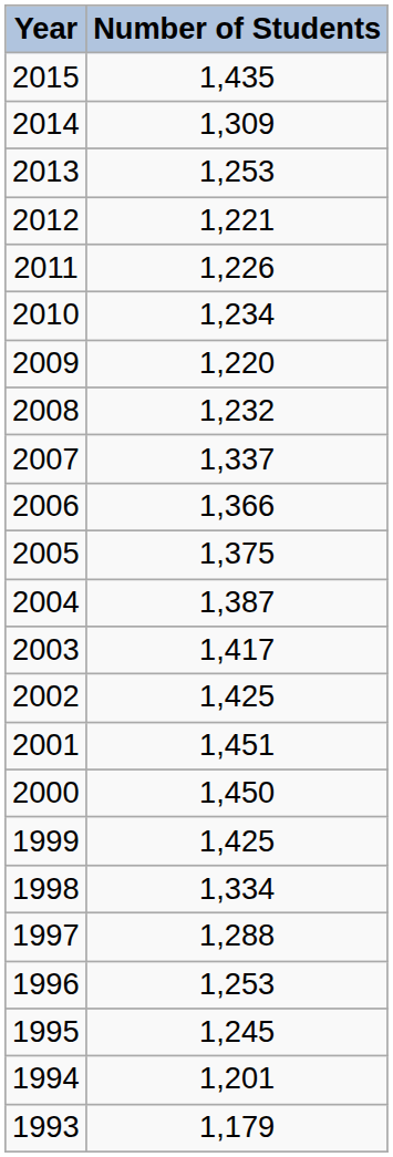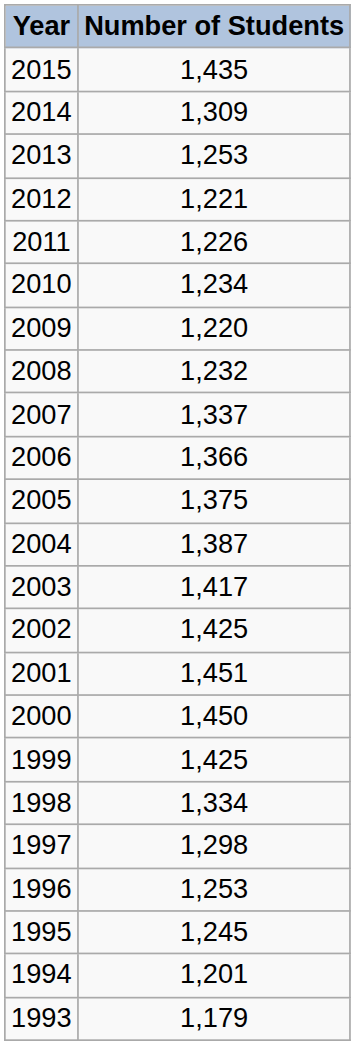 <table class="wikitable mw-collapsible mw-collapsed" style="text-align:center;">
 <tr>
 <th style="background:#b0c4de;">Year</th>
 <th style="background:#b0c4de;">Number of Students</th>
 </tr>
 <tr>
 <td>2015</td>
 <td>1,435</td>
 </tr>
 <tr>
 <td>2014</td>
 <td>1,309</td>
 </tr>
 <tr>
 <td>2013</td>
 <td>1,253</td>
 </tr>
 <tr>
 <td>2012</td>
 <td>1,221</td>
 </tr>
 <tr>
 <td>2011</td>
 <td>1,226</td>
 </tr>
 <tr>
 <td>2010</td>
 <td>1,234</td>
 </tr>
 <tr>
 <td>2009</td>
 <td>1,220</td>
 </tr>
 <tr>
 <td>2008</td>
 <td>1,232</td>
 </tr>
 <tr>
 <td>2007</td>
 <td>1,337</td>
 </tr>
 <tr>
 <td>2006</td>
 <td>1,366</td>
 </tr>
 <tr>
 <td>2005</td>
 <td>1,375</td>
 </tr>
 <tr>
 <td>2004</td>
 <td>1,387</td>
 </tr>
 <tr>
 <td>2003</td>
 <td>1,417</td>
 </tr>
 <tr>
 <td>2002</td>
 <td>1,425</td>
 </tr>
 <tr>
 <td>2001</td>
 <td>1,451</td>
 </tr>
 <tr>
 <td>2000</td>
 <td>1,450</td>
 </tr>
 <tr>
 <td>1999</td>
 <td>1,425</td>
 </tr>
 <tr>
 <td>1998</td>
 <td>1,334</td>
 </tr>
 <tr>
 <td>1997</td>
-<td>1,288</td>
+<td>1,298</td>
 </tr>
 <tr>
 <td>1996</td>
 <td>1,253</td>
 </tr>
 <tr>
 <td>1995</td>
 <td>1,245</td>
 </tr>
 <tr>
 <td>1994</td>
 <td>1,201</td>
 </tr>
 <tr>
 <td>1993</td>
 <td>1,179</td>
 </tr>
 </table>
